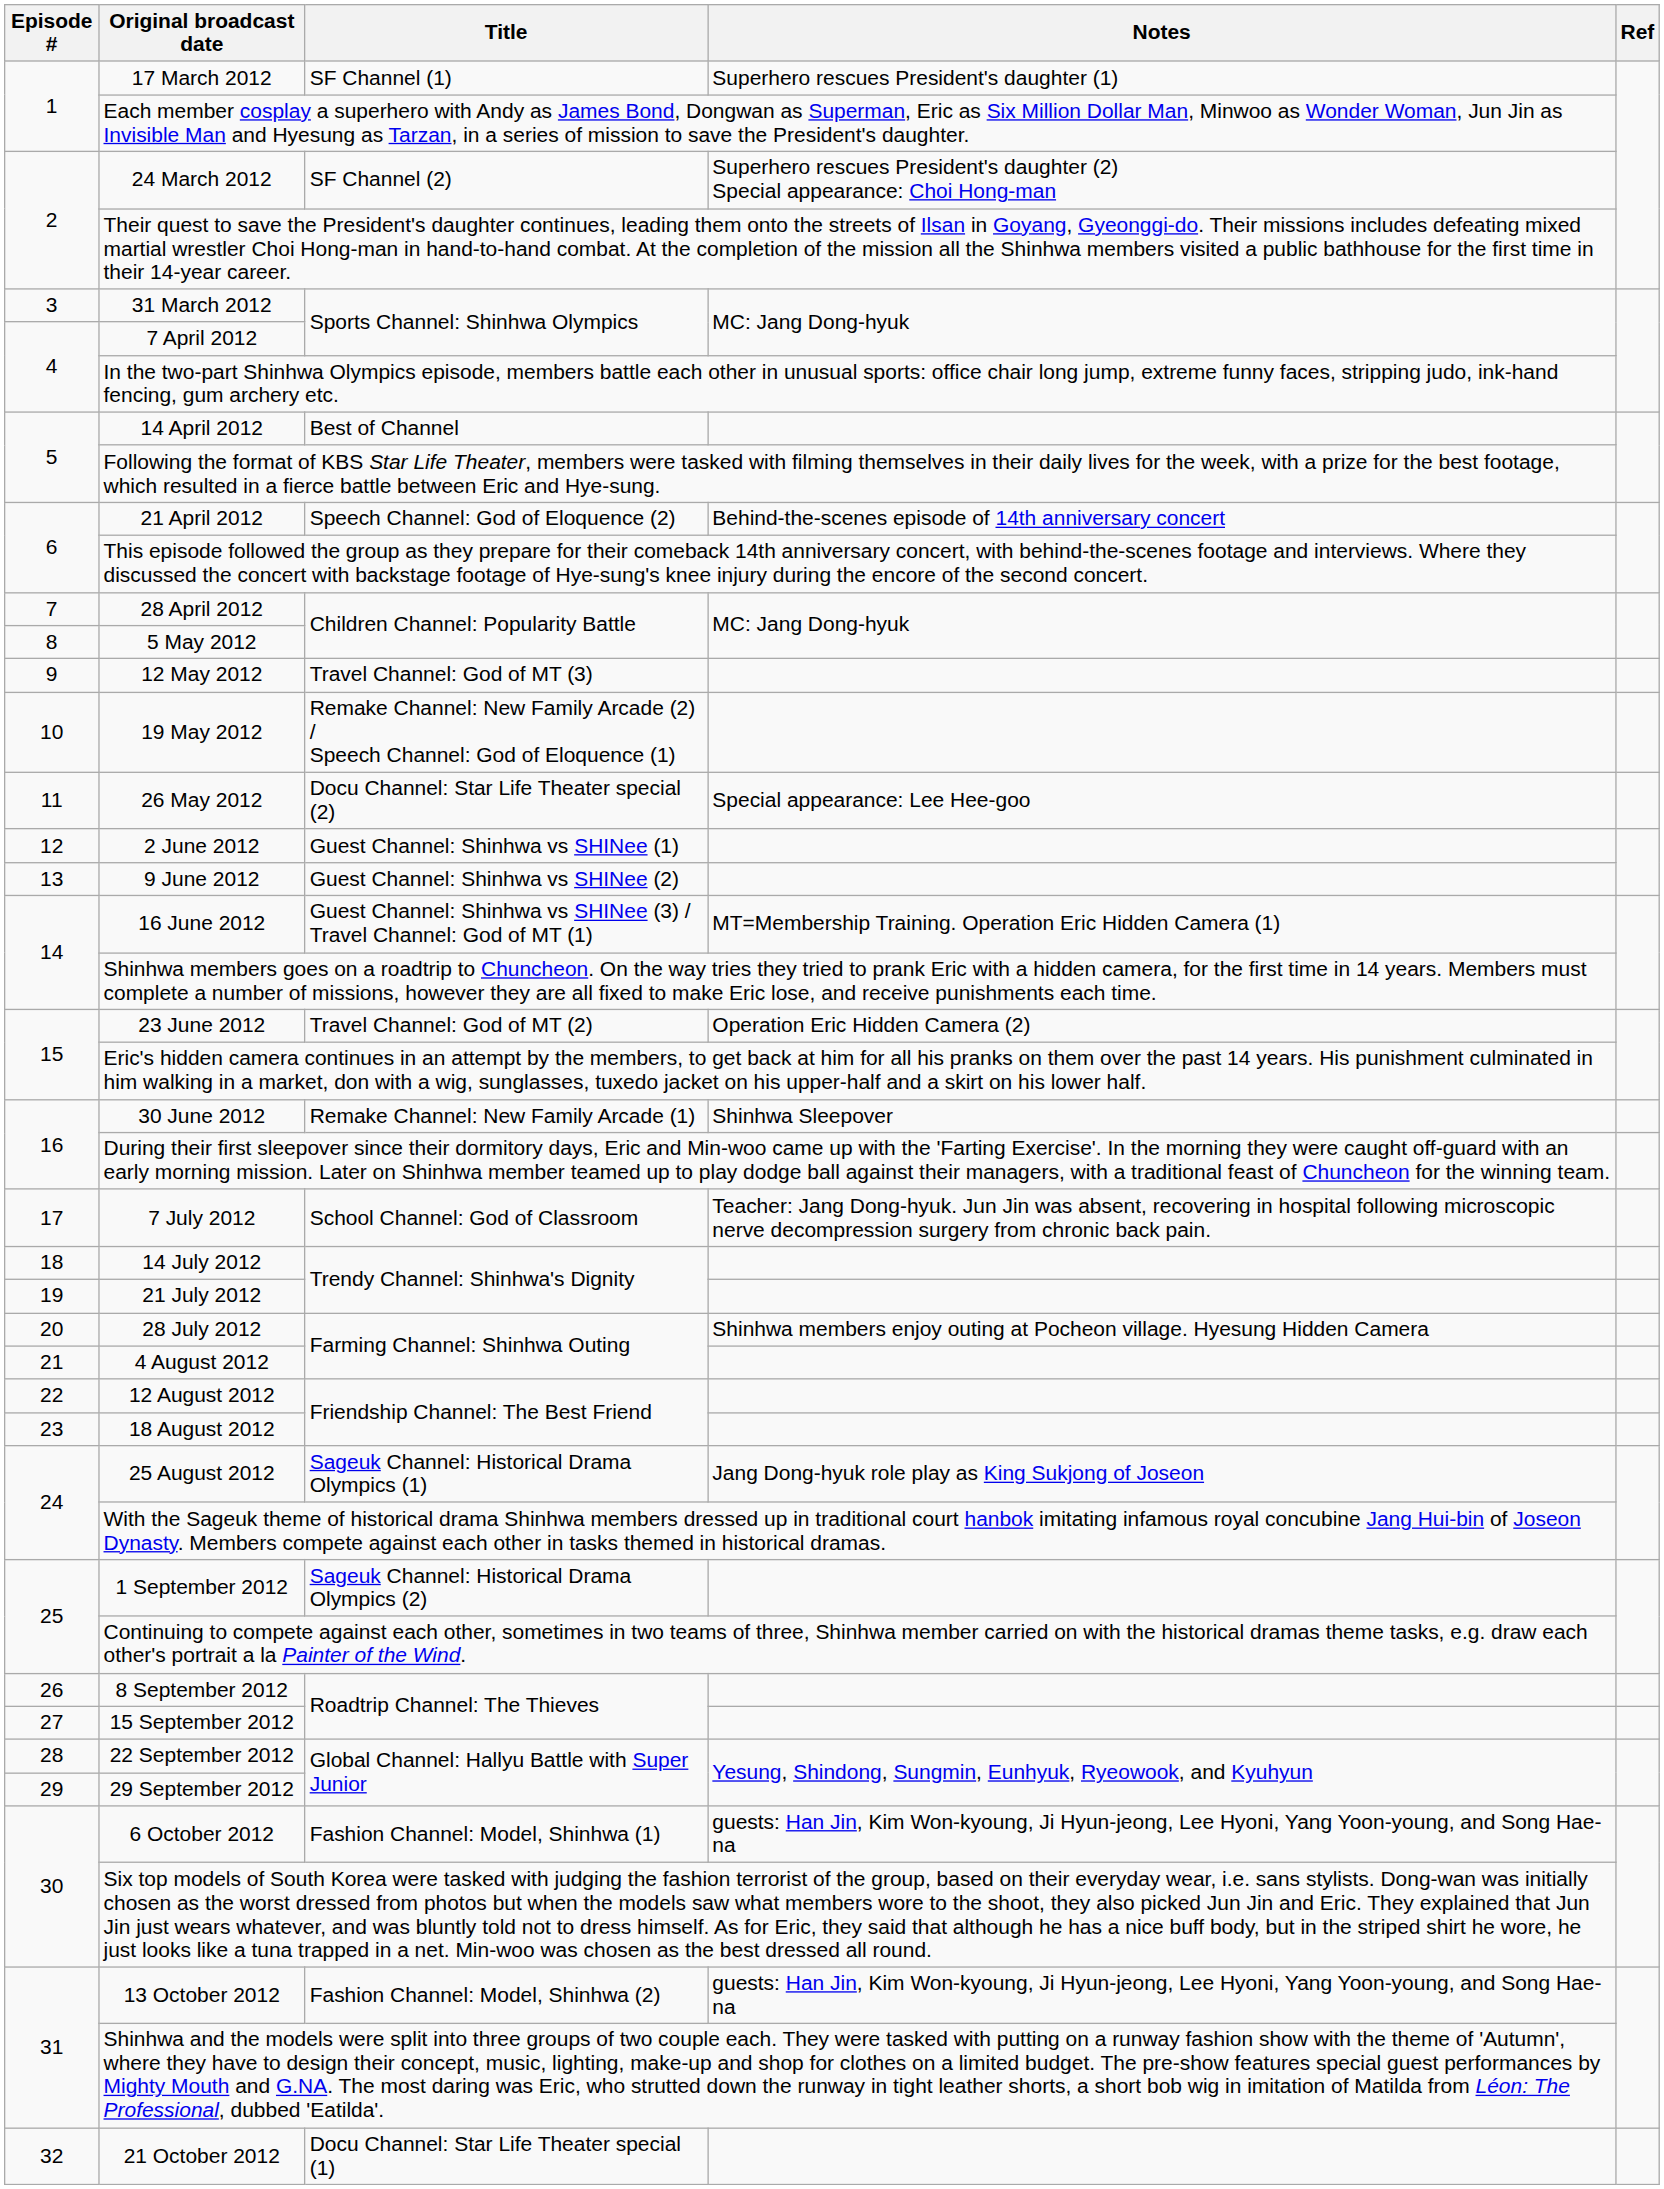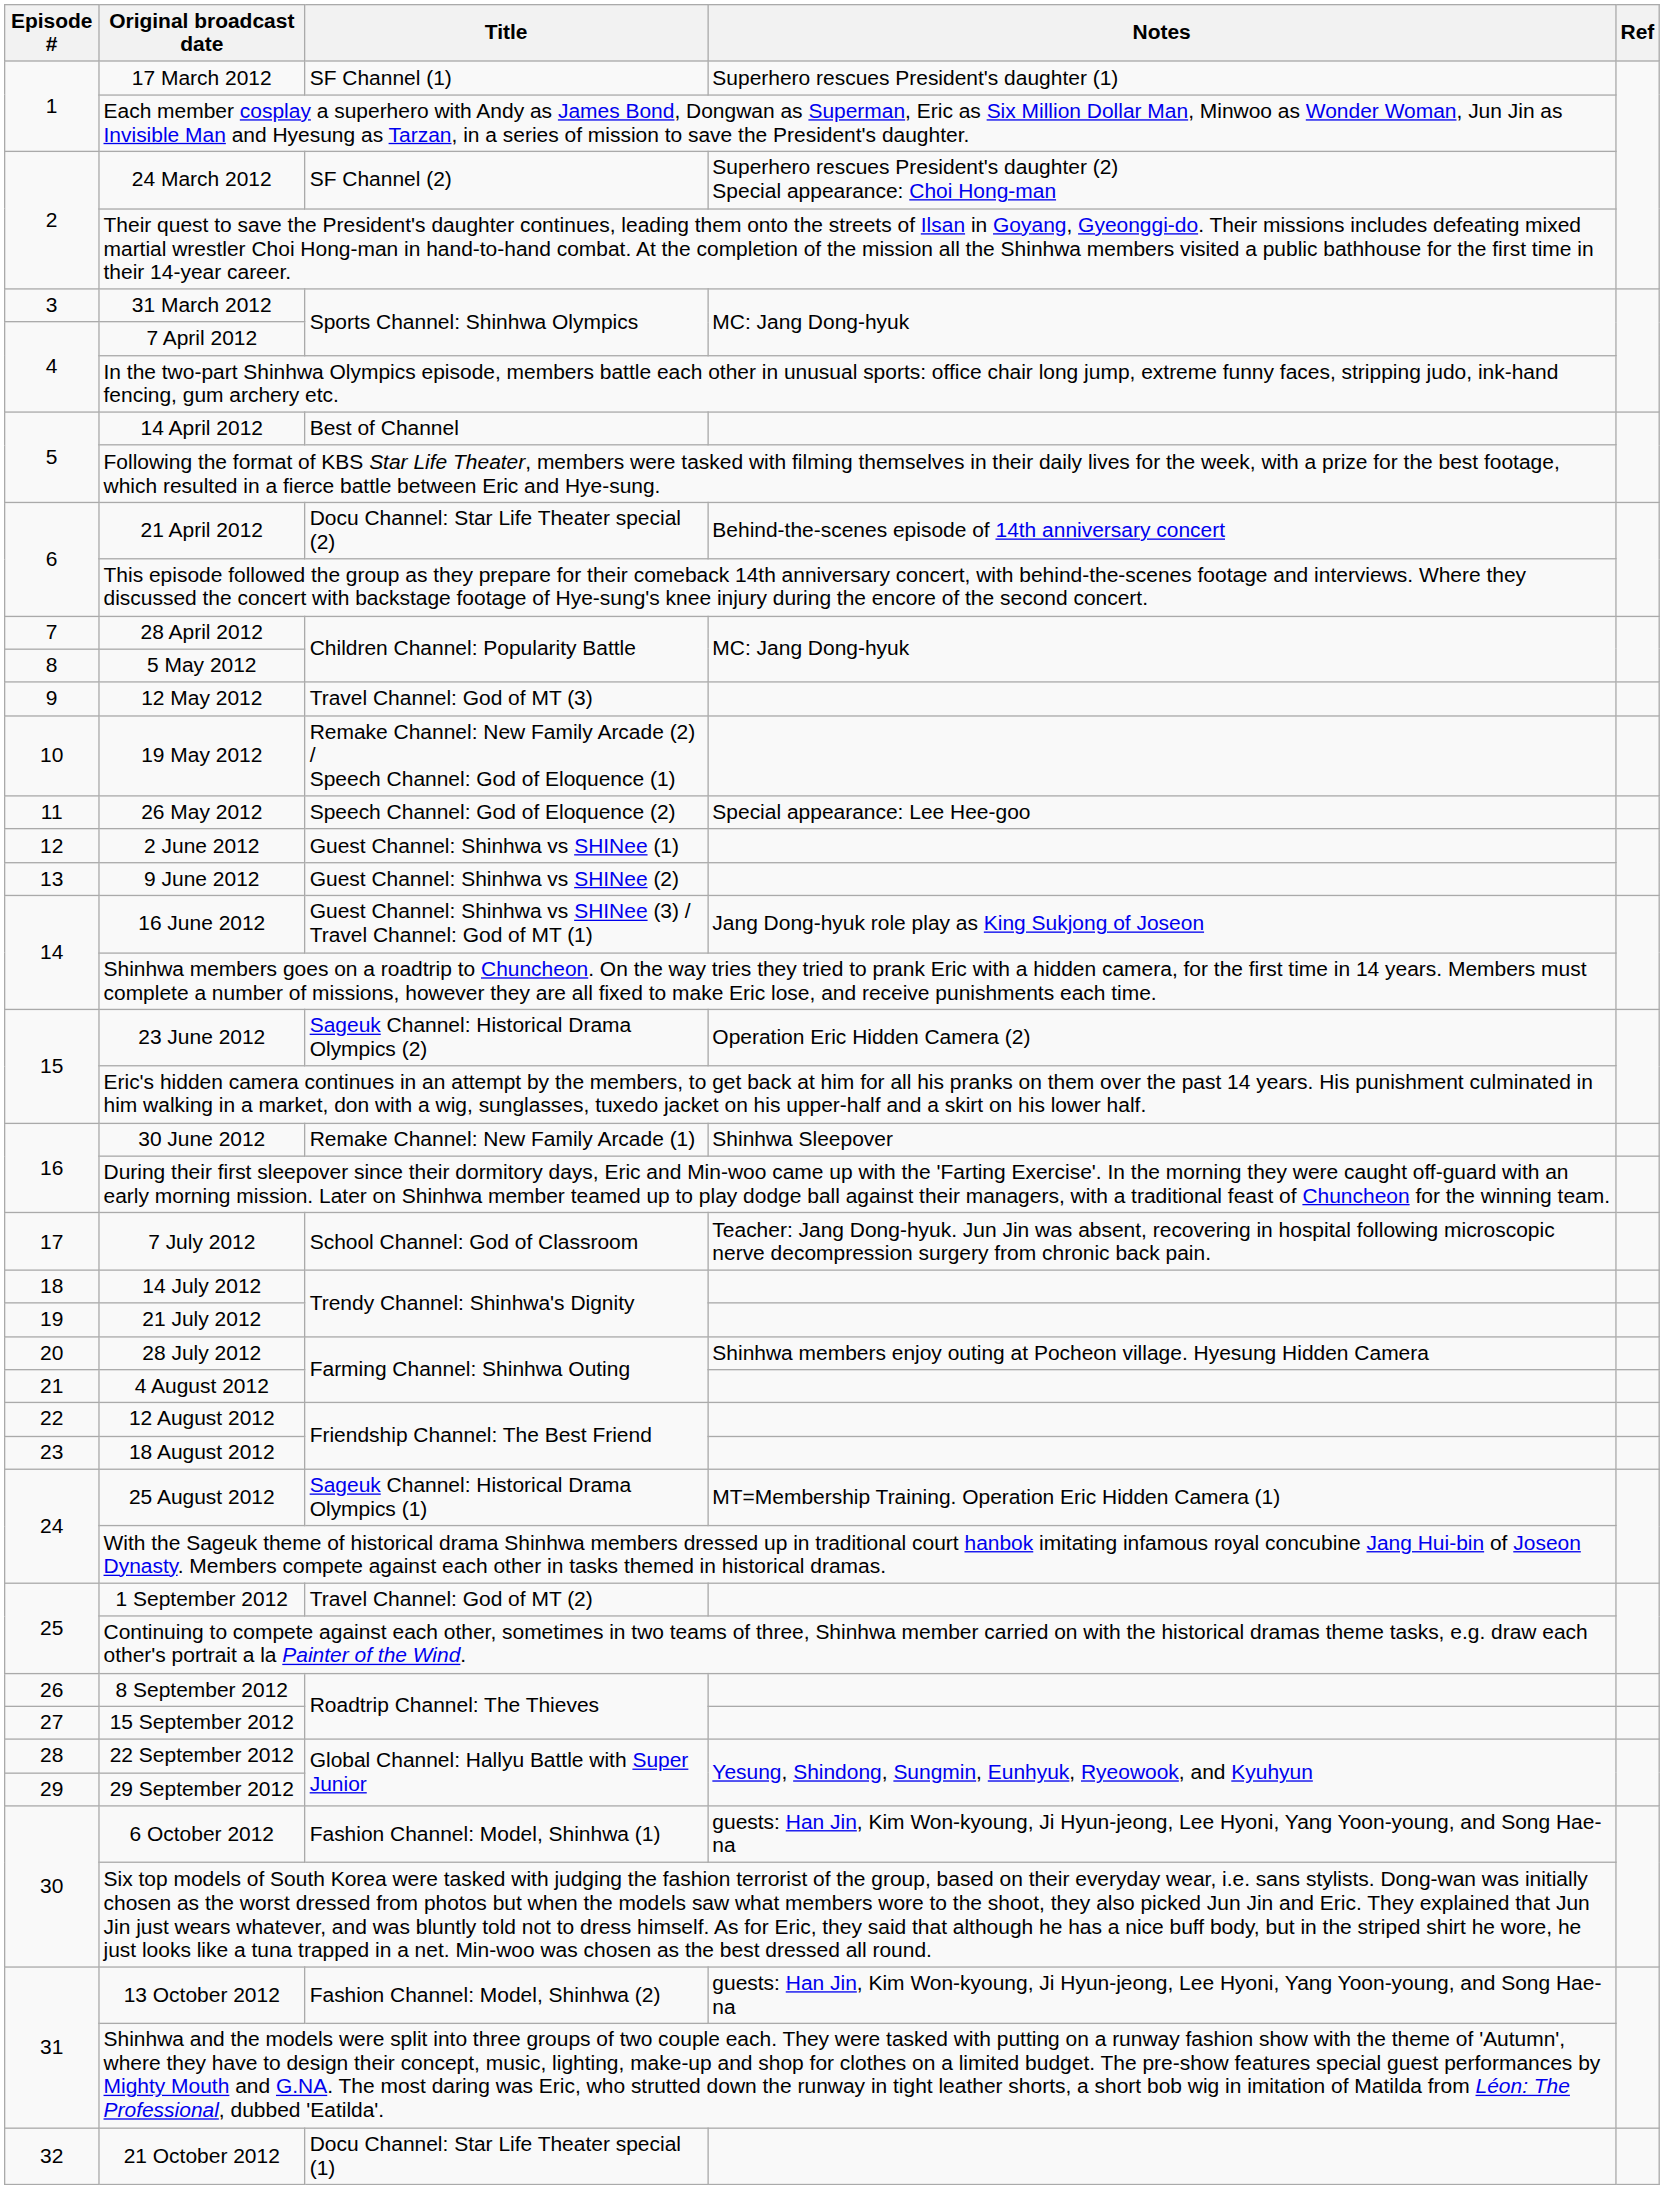 <table class="wikitable" style="text-align:center; width:100%;">
 <tr>
 <th>Episode #</th>
 <th width="150px">Original broadcast date</th>
 <th width="300px">Title</th>
 <th>Notes</th>
 <th>Ref</th>
 </tr>
 <tr>
 <td rowspan=2>1</td>
 <td>17 March 2012</td>
 <td align=left>SF Channel (1)</td>
 <td align=left>Superhero rescues President's daughter (1)</td>
 <td rowspan=4></td>
 </tr>
 <tr>
 <td colspan=3 align=left>Each member <a href='#'>cosplay</a> a superhero with Andy as <a href='#'>James Bond</a>, Dongwan as <a href='#'>Superman</a>, Eric as <a href='#'>Six Million Dollar Man</a>, Minwoo as <a href='#'>Wonder Woman</a>, Jun Jin as <a href='#'>Invisible Man</a> and Hyesung as <a href='#'>Tarzan</a>, in a series of mission to save the President's daughter.</td>
 </tr>
 <tr>
 <td rowspan=2>2</td>
 <td>24 March 2012</td>
 <td align=left>SF Channel (2)</td>
 <td align=left>Superhero rescues President's daughter (2)<br>Special appearance: <a href='#'>Choi Hong-man</a></td>
 </tr>
 <tr>
 <td colspan=3 align=left>Their quest to save the President's daughter continues, leading them onto the streets of <a href='#'>Ilsan</a> in <a href='#'>Goyang</a>, <a href='#'>Gyeonggi-do</a>. Their missions includes defeating mixed martial wrestler Choi Hong-man in hand-to-hand combat. At the completion of the mission all the Shinhwa members visited a public bathhouse for the first time in their 14-year career.</td>
 </tr>
 <tr>
 <td>3</td>
 <td>31 March 2012</td>
 <td align=left rowspan=2>Sports Channel: Shinhwa Olympics</td>
 <td rowspan=2 align=left>MC: Jang Dong-hyuk</td>
 <td rowspan=3></td>
 </tr>
 <tr>
 <td rowspan=2>4</td>
 <td>7 April 2012</td>
 </tr>
 <tr>
 <td colspan=3 align=left>In the two-part Shinhwa Olympics episode, members battle each other in unusual sports: office chair long jump, extreme funny faces, stripping judo, ink-hand fencing, gum archery etc.</td>
 </tr>
 <tr>
 <td rowspan=2>5</td>
 <td>14 April 2012</td>
 <td align=left>Best of Channel</td>
 <td></td>
 <td rowspan=2></td>
 </tr>
 <tr>
 <td colspan=3 align=left>Following the format of KBS <em>Star Life Theater</em>, members were tasked with filming themselves in their daily lives for the week, with a prize for the best footage, which resulted in a fierce battle between Eric and Hye-sung.</td>
 </tr>
 <tr>
 <td rowspan=2>6</td>
 <td>21 April 2012</td>
-<td align=left>Speech Channel: God of Eloquence (2)</td>
+<td align=left>Docu Channel: Star Life Theater special (2)</td>
 <td align=left>Behind-the-scenes episode of <a href='#'>14th anniversary concert</a></td>
 <td rowspan=2></td>
 </tr>
 <tr>
 <td colspan=3 align=left>This episode followed the group as they prepare for their comeback 14th anniversary concert, with behind-the-scenes footage and interviews. Where they discussed the concert with backstage footage of Hye-sung's knee injury during the encore of the second concert.</td>
 </tr>
 <tr>
 <td>7</td>
 <td>28 April 2012</td>
 <td rowspan=2 align=left>Children Channel: Popularity Battle</td>
 <td rowspan=2 align=left>MC: Jang Dong-hyuk</td>
 <td rowspan=2></td>
 </tr>
 <tr>
 <td>8</td>
 <td>5 May 2012</td>
 </tr>
 <tr>
 <td>9</td>
 <td>12 May 2012</td>
 <td align=left>Travel Channel: God of MT (3)</td>
 <td></td>
 <td></td>
 </tr>
 <tr>
 <td>10</td>
 <td>19 May 2012</td>
 <td align=left>Remake Channel: New Family Arcade (2) /<br>Speech Channel: God of Eloquence (1)</td>
 <td></td>
 <td></td>
 </tr>
 <tr>
 <td>11</td>
 <td>26 May 2012</td>
-<td align=left>Docu Channel: Star Life Theater special (2)</td>
+<td align=left>Speech Channel: God of Eloquence (2)</td>
 <td align=left>Special appearance: Lee Hee-goo</td>
 <td></td>
 </tr>
 <tr>
 <td>12</td>
 <td>2 June 2012</td>
 <td align=left>Guest Channel: Shinhwa vs <a href='#'>SHINee</a> (1)</td>
 <td></td>
 <td rowspan=2></td>
 </tr>
 <tr>
 <td>13</td>
 <td>9 June 2012</td>
 <td align=left>Guest Channel: Shinhwa vs <a href='#'>SHINee</a> (2)</td>
 <td></td>
 </tr>
 <tr>
 <td rowspan=2>14</td>
 <td>16 June 2012</td>
 <td align=left>Guest Channel: Shinhwa vs <a href='#'>SHINee</a> (3) /<br>Travel Channel: God of MT (1)</td>
-<td align=left>MT=Membership Training. Operation Eric Hidden Camera (1)</td>
+<td align=left>Jang Dong-hyuk role play as <a href='#'>King Sukjong of Joseon</a></td>
 <td rowspan=2></td>
 </tr>
 <tr>
 <td colspan=3 align=left>Shinhwa members goes on a roadtrip to <a href='#'>Chuncheon</a>. On the way tries they tried to prank Eric with a hidden camera, for the first time in 14 years. Members must complete a number of missions, however they are all fixed to make Eric lose, and receive punishments each time.</td>
 </tr>
 <tr>
 <td rowspan=2>15</td>
 <td>23 June 2012</td>
-<td align=left>Travel Channel: God of MT (2)</td>
+<td align=left><a href='#'>Sageuk</a> Channel: Historical Drama Olympics (2)</td>
 <td align=left>Operation Eric Hidden Camera (2)</td>
 <td rowspan=2></td>
 </tr>
 <tr>
 <td colspan=3 align=left>Eric's hidden camera continues in an attempt by the members, to get back at him for all his pranks on them over the past 14 years. His punishment culminated in him walking in a market, don with a wig, sunglasses, tuxedo jacket on his upper-half and a skirt on his lower half.</td>
 </tr>
 <tr>
 <td rowspan=2>16</td>
 <td>30 June 2012</td>
 <td align=left>Remake Channel: New Family Arcade (1)</td>
 <td align=left>Shinhwa Sleepover</td>
 <td></td>
 </tr>
 <tr>
 <td colspan=3 align=left>During their first sleepover since their dormitory days, Eric and Min-woo came up with the 'Farting Exercise'. In the morning they were caught off-guard with an early morning mission. Later on Shinhwa member teamed up to play dodge ball against their managers, with a traditional feast of <a href='#'>Chuncheon</a> for the winning team.</td>
 <td></td>
 </tr>
 <tr>
 <td>17</td>
 <td>7 July 2012</td>
 <td align=left>School Channel: God of Classroom</td>
 <td align=left>Teacher: Jang Dong-hyuk. Jun Jin was absent, recovering in hospital following microscopic nerve decompression surgery from chronic back pain.</td>
 <td></td>
 </tr>
 <tr>
 <td>18</td>
 <td>14 July 2012</td>
 <td align=left rowspan=2>Trendy Channel: Shinhwa's Dignity</td>
 <td></td>
 <td></td>
 </tr>
 <tr>
 <td>19</td>
 <td>21 July 2012</td>
 <td></td>
 <td></td>
 </tr>
 <tr>
 <td>20</td>
 <td>28 July 2012</td>
 <td align=left rowspan=2>Farming Channel: Shinhwa Outing</td>
 <td align=left>Shinhwa members enjoy outing at Pocheon village. Hyesung Hidden Camera</td>
 <td></td>
 </tr>
 <tr>
 <td>21</td>
 <td>4 August 2012</td>
 <td></td>
 <td></td>
 </tr>
 <tr>
 <td>22</td>
 <td>12 August 2012</td>
 <td align=left rowspan=2>Friendship Channel: The Best Friend</td>
 <td></td>
 <td></td>
 </tr>
 <tr>
 <td>23</td>
 <td>18 August 2012</td>
 <td></td>
 <td></td>
 </tr>
 <tr>
 <td rowspan=2>24</td>
 <td>25 August 2012</td>
 <td align=left><a href='#'>Sageuk</a> Channel: Historical Drama Olympics (1)</td>
-<td align=left>Jang Dong-hyuk role play as <a href='#'>King Sukjong of Joseon</a></td>
+<td align=left>MT=Membership Training. Operation Eric Hidden Camera (1)</td>
 <td rowspan=2></td>
 </tr>
 <tr>
 <td colspan=3 align=left>With the Sageuk theme of historical drama Shinhwa members dressed up in traditional court <a href='#'>hanbok</a> imitating infamous royal concubine <a href='#'>Jang Hui-bin</a> of <a href='#'>Joseon Dynasty</a>. Members compete against each other in tasks themed in historical dramas.</td>
 </tr>
 <tr>
 <td rowspan=2>25</td>
 <td>1 September 2012</td>
-<td align=left><a href='#'>Sageuk</a> Channel: Historical Drama Olympics (2)</td>
+<td align=left>Travel Channel: God of MT (2)</td>
 <td></td>
 <td rowspan=2></td>
 </tr>
 <tr>
 <td colspan=3 align=left>Continuing to compete against each other, sometimes in two teams of three, Shinhwa member carried on with the historical dramas theme tasks, e.g. draw each other's portrait a la <em><a href='#'>Painter of the Wind</a></em>.</td>
 </tr>
 <tr>
 <td>26</td>
 <td>8 September 2012</td>
 <td align=left rowspan=2>Roadtrip Channel: The Thieves</td>
 <td></td>
 <td></td>
 </tr>
 <tr>
 <td>27</td>
 <td>15 September 2012</td>
 <td></td>
 <td></td>
 </tr>
 <tr>
 <td>28</td>
 <td>22 September 2012</td>
 <td rowspan=2 align=left>Global Channel: Hallyu Battle with <a href='#'>Super Junior</a></td>
 <td rowspan=2 align=left><a href='#'>Yesung</a>, <a href='#'>Shindong</a>, <a href='#'>Sungmin</a>, <a href='#'>Eunhyuk</a>, <a href='#'>Ryeowook</a>, and <a href='#'>Kyuhyun</a></td>
 <td rowspan=2></td>
 </tr>
 <tr>
 <td>29</td>
 <td>29 September 2012</td>
 </tr>
 <tr>
 <td rowspan=2>30</td>
 <td>6 October 2012</td>
 <td align=left>Fashion Channel: Model, Shinhwa (1)</td>
 <td align=left>guests: <a href='#'>Han Jin</a>, Kim Won-kyoung, Ji Hyun-jeong, Lee Hyoni, Yang Yoon-young, and Song Hae-na</td>
 <td rowspan=2></td>
 </tr>
 <tr>
 <td colspan=3 align=left>Six top models of South Korea were tasked with judging the fashion terrorist of the group, based on their everyday wear, i.e. sans stylists. Dong-wan was initially chosen as the worst dressed from photos but when the models saw what members wore to the shoot, they also picked Jun Jin and Eric. They explained that Jun Jin just wears whatever, and was bluntly told not to dress himself. As for Eric, they said that although he has a nice buff body, but in the striped shirt he wore, he just looks like a tuna trapped in a net. Min-woo was chosen as the best dressed all round.</td>
 </tr>
 <tr>
 <td rowspan=2>31</td>
 <td>13 October 2012</td>
 <td align=left>Fashion Channel: Model, Shinhwa (2)</td>
 <td align=left>guests: <a href='#'>Han Jin</a>, Kim Won-kyoung, Ji Hyun-jeong, Lee Hyoni, Yang Yoon-young, and Song Hae-na</td>
 <td rowspan=2></td>
 </tr>
 <tr>
 <td colspan=3 align=left>Shinhwa and the models were split into three groups of two couple each. They were tasked with putting on a runway fashion show with the theme of 'Autumn', where they have to design their concept, music, lighting, make-up and shop for clothes on a limited budget. The pre-show features special guest performances by <a href='#'>Mighty Mouth</a> and <a href='#'>G.NA</a>. The most daring was Eric, who strutted down the runway in tight leather shorts, a short bob wig in imitation of Matilda from <em><a href='#'>Léon: The Professional</a></em>, dubbed 'Eatilda'.</td>
 </tr>
 <tr>
 <td>32</td>
 <td>21 October 2012</td>
 <td align=left>Docu Channel: Star Life Theater special (1)</td>
 <td></td>
 <td></td>
 </tr>
 </table>
